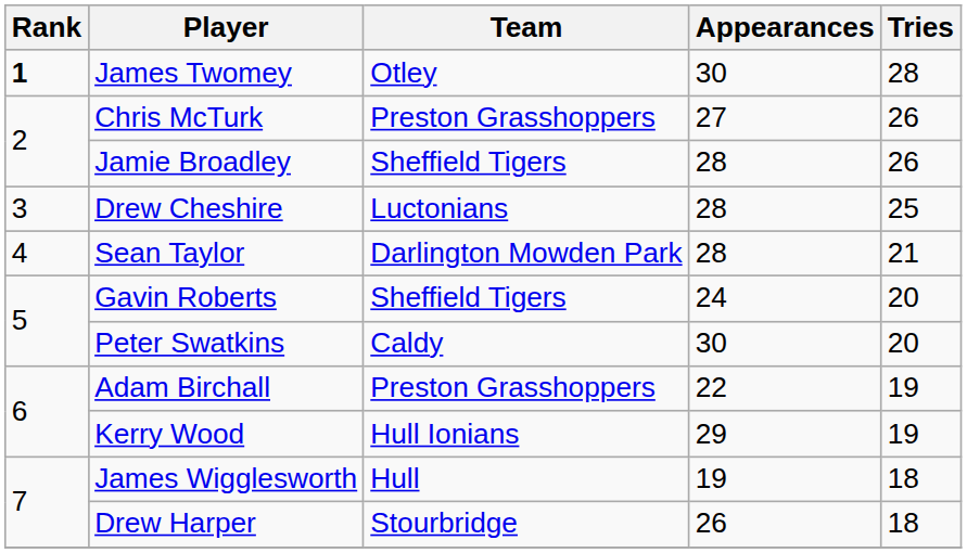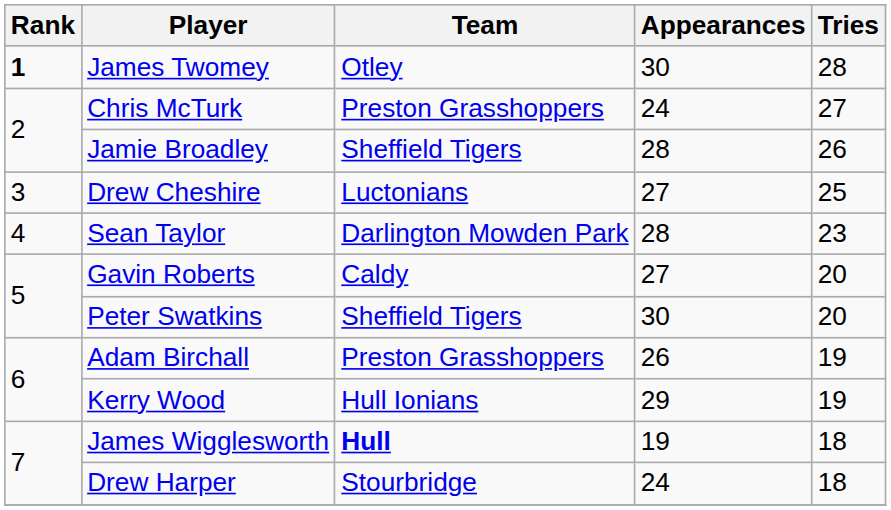 <table class="wikitable">
 <tr>
 <th>Rank</th>
 <th>Player</th>
 <th>Team</th>
 <th>Appearances</th>
 <th>Tries</th>
 </tr>
 <tr>
 <td><strong>1</strong></td>
 <td> <a href='#'>James Twomey</a></td>
 <td><a href='#'>Otley</a></td>
 <td>30</td>
 <td>28</td>
 </tr>
 <tr>
 <td rowspan=2>2</td>
 <td> <a href='#'>Chris McTurk</a></td>
 <td><a href='#'>Preston Grasshoppers</a></td>
+<td>24</td>
 <td>27</td>
-<td>26</td>
 </tr>
 <tr>
 <td> <a href='#'>Jamie Broadley</a></td>
 <td><a href='#'>Sheffield Tigers</a></td>
 <td>28</td>
 <td>26</td>
 </tr>
 <tr>
 <td>3</td>
 <td> <a href='#'>Drew Cheshire</a></td>
 <td><a href='#'>Luctonians</a></td>
-<td>28</td>
+<td>27</td>
 <td>25</td>
 </tr>
 <tr>
 <td>4</td>
 <td> <a href='#'>Sean Taylor</a></td>
 <td><a href='#'>Darlington Mowden Park</a></td>
 <td>28</td>
-<td>21</td>
+<td>23</td>
 </tr>
 <tr>
 <td rowspan=2>5</td>
 <td> <a href='#'>Gavin Roberts</a></td>
-<td><a href='#'>Sheffield Tigers</a></td>
-<td>24</td>
+<td><a href='#'>Caldy</a></td>
+<td>27</td>
 <td>20</td>
 </tr>
 <tr>
 <td> <a href='#'>Peter Swatkins</a></td>
-<td><a href='#'>Caldy</a></td>
+<td><a href='#'>Sheffield Tigers</a></td>
 <td>30</td>
 <td>20</td>
 </tr>
 <tr>
 <td rowspan=2>6</td>
 <td> <a href='#'>Adam Birchall</a></td>
 <td><a href='#'>Preston Grasshoppers</a></td>
-<td>22</td>
+<td>26</td>
 <td>19</td>
 </tr>
 <tr>
 <td> <a href='#'>Kerry Wood</a></td>
 <td><a href='#'>Hull Ionians</a></td>
 <td>29</td>
 <td>19</td>
 </tr>
 <tr>
 <td rowspan=2>7</td>
 <td> <a href='#'>James Wigglesworth</a></td>
-<td><a href='#'>Hull</a></td>
+<td><strong><a href='#'>Hull</a></strong></td>
 <td>19</td>
 <td>18</td>
 </tr>
 <tr>
 <td> <a href='#'>Drew Harper</a></td>
 <td><a href='#'>Stourbridge</a></td>
-<td>26</td>
+<td>24</td>
 <td>18</td>
 </tr>
 <tr>
 </tr>
 </table>
